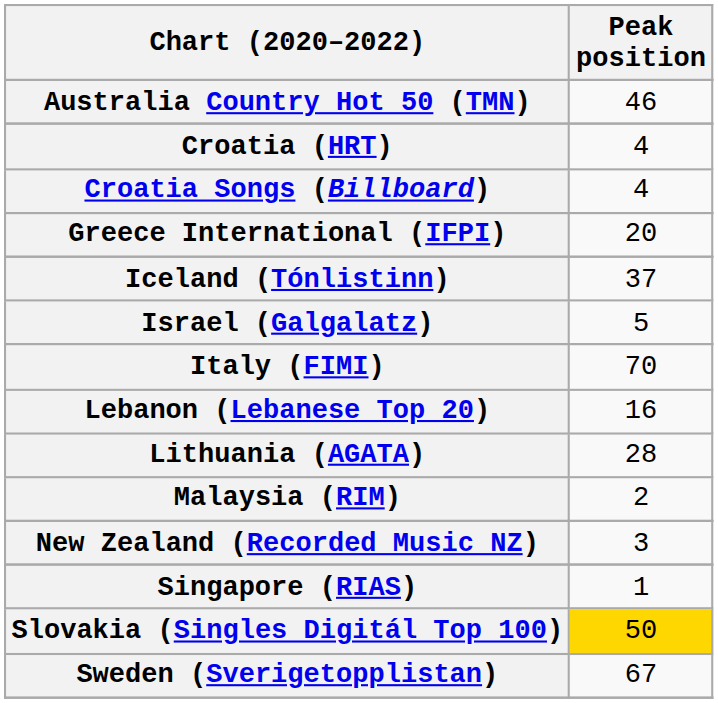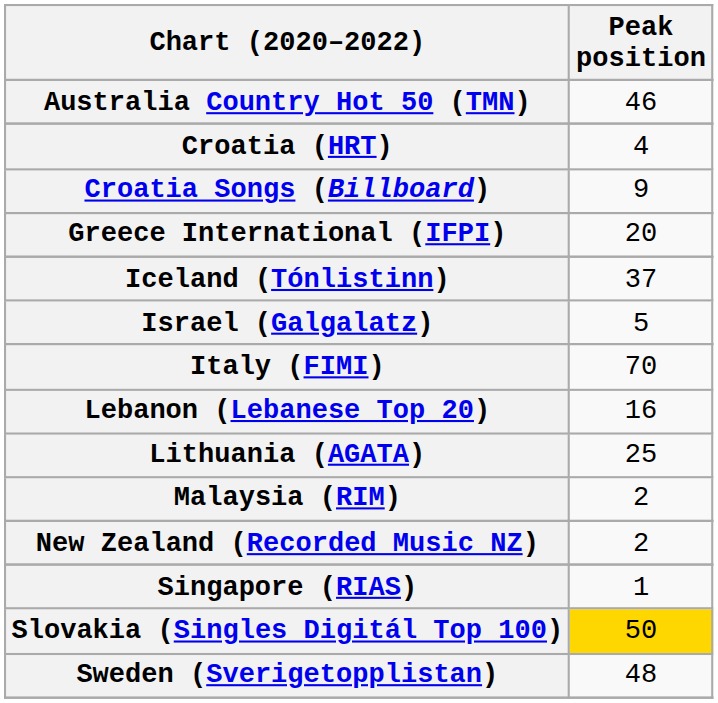 <table class="wikitable sortable plainrowheaders" style="text-align:center">
 <tr>
 <th scope="col">Chart (2020–2022)</th>
 <th scope="col">Peak<br>position</th>
 </tr>
 <tr>
 </tr>
 <tr>
 <th scope="row">Australia <a href='#'>Country Hot 50</a> (<a href='#'>TMN</a>)</th>
 <td>46</td>
 </tr>
 <tr>
 </tr>
 <tr>
 </tr>
 <tr>
 </tr>
 <tr>
 </tr>
 <tr>
 </tr>
 <tr>
 </tr>
 <tr>
 </tr>
 <tr>
 <th scope="row">Croatia (<a href='#'>HRT</a>)</th>
 <td>4</td>
 </tr>
 <tr>
 <th scope="row"><a href='#'>Croatia Songs</a> (<em><a href='#'>Billboard</a></em>)</th>
-<td>4</td>
+<td>9</td>
 </tr>
 <tr>
 </tr>
 <tr>
 </tr>
 <tr>
 </tr>
 <tr>
 </tr>
 <tr>
 </tr>
 <tr>
 <th scope="row">Greece International (<a href='#'>IFPI</a>)</th>
 <td>20</td>
 </tr>
 <tr>
 </tr>
 <tr>
 <th scope="row">Iceland (<a href='#'>Tónlistinn</a>)</th>
 <td>37</td>
 </tr>
 <tr>
 <th scope="row">Israel (<a href='#'>Galgalatz</a>)</th>
 <td>5</td>
 </tr>
 <tr>
 </tr>
 <tr>
 <th scope="row">Italy (<a href='#'>FIMI</a>)</th>
 <td>70</td>
 </tr>
 <tr>
 <th scope="row">Lebanon (<a href='#'>Lebanese Top 20</a>)</th>
 <td>16</td>
 </tr>
 <tr>
 <th scope="row">Lithuania (<a href='#'>AGATA</a>)</th>
-<td>28</td>
+<td>25</td>
 </tr>
 <tr>
 <th scope="row">Malaysia (<a href='#'>RIM</a>)</th>
 <td>2</td>
 </tr>
 <tr>
 </tr>
 <tr>
 </tr>
 <tr>
 <th scope="row">New Zealand (<a href='#'>Recorded Music NZ</a>)</th>
-<td>3</td>
+<td>2</td>
 </tr>
 <tr>
 </tr>
 <tr>
 <th scope="row">Singapore (<a href='#'>RIAS</a>)</th>
 <td>1</td>
 </tr>
 <tr>
 <th scope="row">Slovakia (<a href='#'>Singles Digitál Top 100</a>)</th>
 <td style="background: gold;">50</td>
 </tr>
 <tr>
 <th scope="row">Sweden (<a href='#'>Sverigetopplistan</a>)</th>
-<td>67</td>
+<td>48</td>
 </tr>
 <tr>
 </tr>
 <tr>
 </tr>
 <tr>
 </tr>
 <tr>
 </tr>
 <tr>
 </tr>
 <tr>
 </tr>
 <tr>
 </tr>
 </table>
